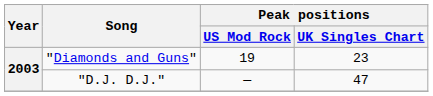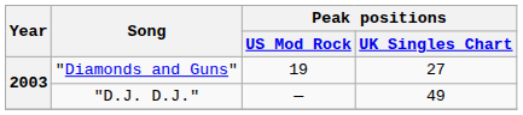 <table class="wikitable plainrowheaders" style="text-align:center">
 <tr>
 <th rowspan="2">Year</th>
 <th rowspan="2">Song</th>
 <th colspan="2">Peak positions</th>
 </tr>
 <tr>
 <th><a href='#'>US Mod Rock</a></th>
 <th><a href='#'>UK Singles Chart</a></th>
 </tr>
 <tr>
 <th rowspan="2" scope="row"°>2003</th>
 <td>"<a href='#'>Diamonds and Guns</a>"</td>
 <td>19</td>
-<td>23</td>
+<td>27</td>
 </tr>
 <tr>
 <td>"D.J. D.J."</td>
 <td>—</td>
-<td>47</td>
+<td>49</td>
 </tr>
 <tr>
 </tr>
 </table>
